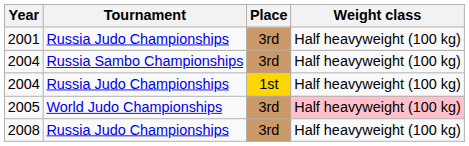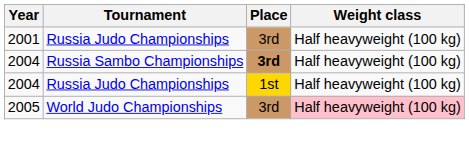 <table class=wikitable>
 <tr>
 <th>Year</th>
 <th>Tournament</th>
 <th>Place</th>
 <th>Weight class</th>
 </tr>
 <tr>
 <td>2001</td>
 <td><a href='#'>Russia Judo Championships</a></td>
 <td bgcolor="cc9966" align="center">3rd</td>
 <td>Half heavyweight (100 kg)</td>
 </tr>
 <tr>
 <td>2004</td>
 <td><a href='#'>Russia Sambo Championships</a></td>
-<td bgcolor="cc9966" align="center">3rd</td>
+<td bgcolor="cc9966" align="center"><strong>3rd</strong></td>
 <td>Half heavyweight (100 kg)</td>
 </tr>
 <tr>
 <td>2004</td>
 <td><a href='#'>Russia Judo Championships</a></td>
 <td bgcolor="ffd700" align="center">1st</td>
 <td>Half heavyweight (100 kg)</td>
 </tr>
 <tr>
 <td>2005</td>
 <td><a href='#'>World Judo Championships</a></td>
 <td bgcolor="cc9966" align="center">3rd</td>
 <td style="background: pink;">Half heavyweight (100 kg)</td>
 </tr>
-<tr>
-<td>2008</td>
-<td><a href='#'>Russia Judo Championships</a></td>
-<td bgcolor="cc9966" align="center">3rd</td>
-<td>Half heavyweight (100 kg)</td>
-</tr>
 </table>
